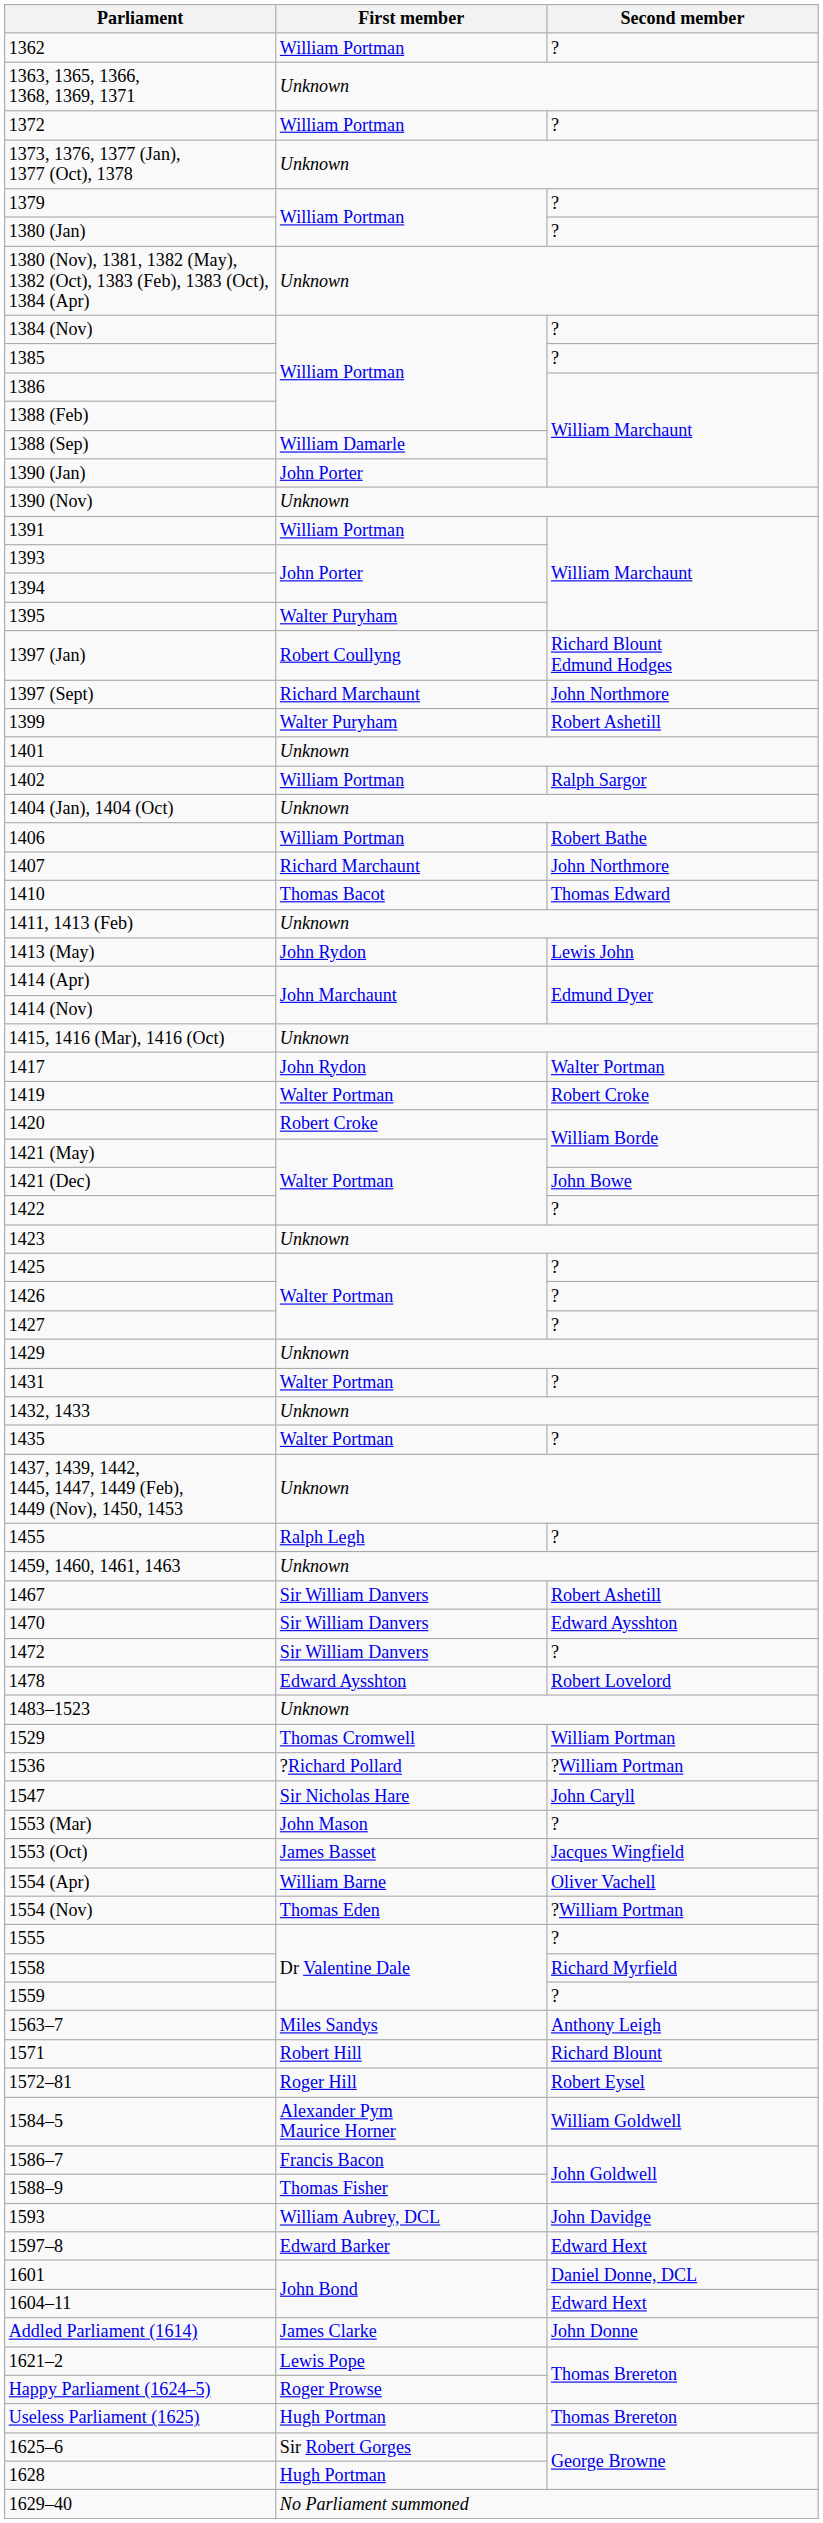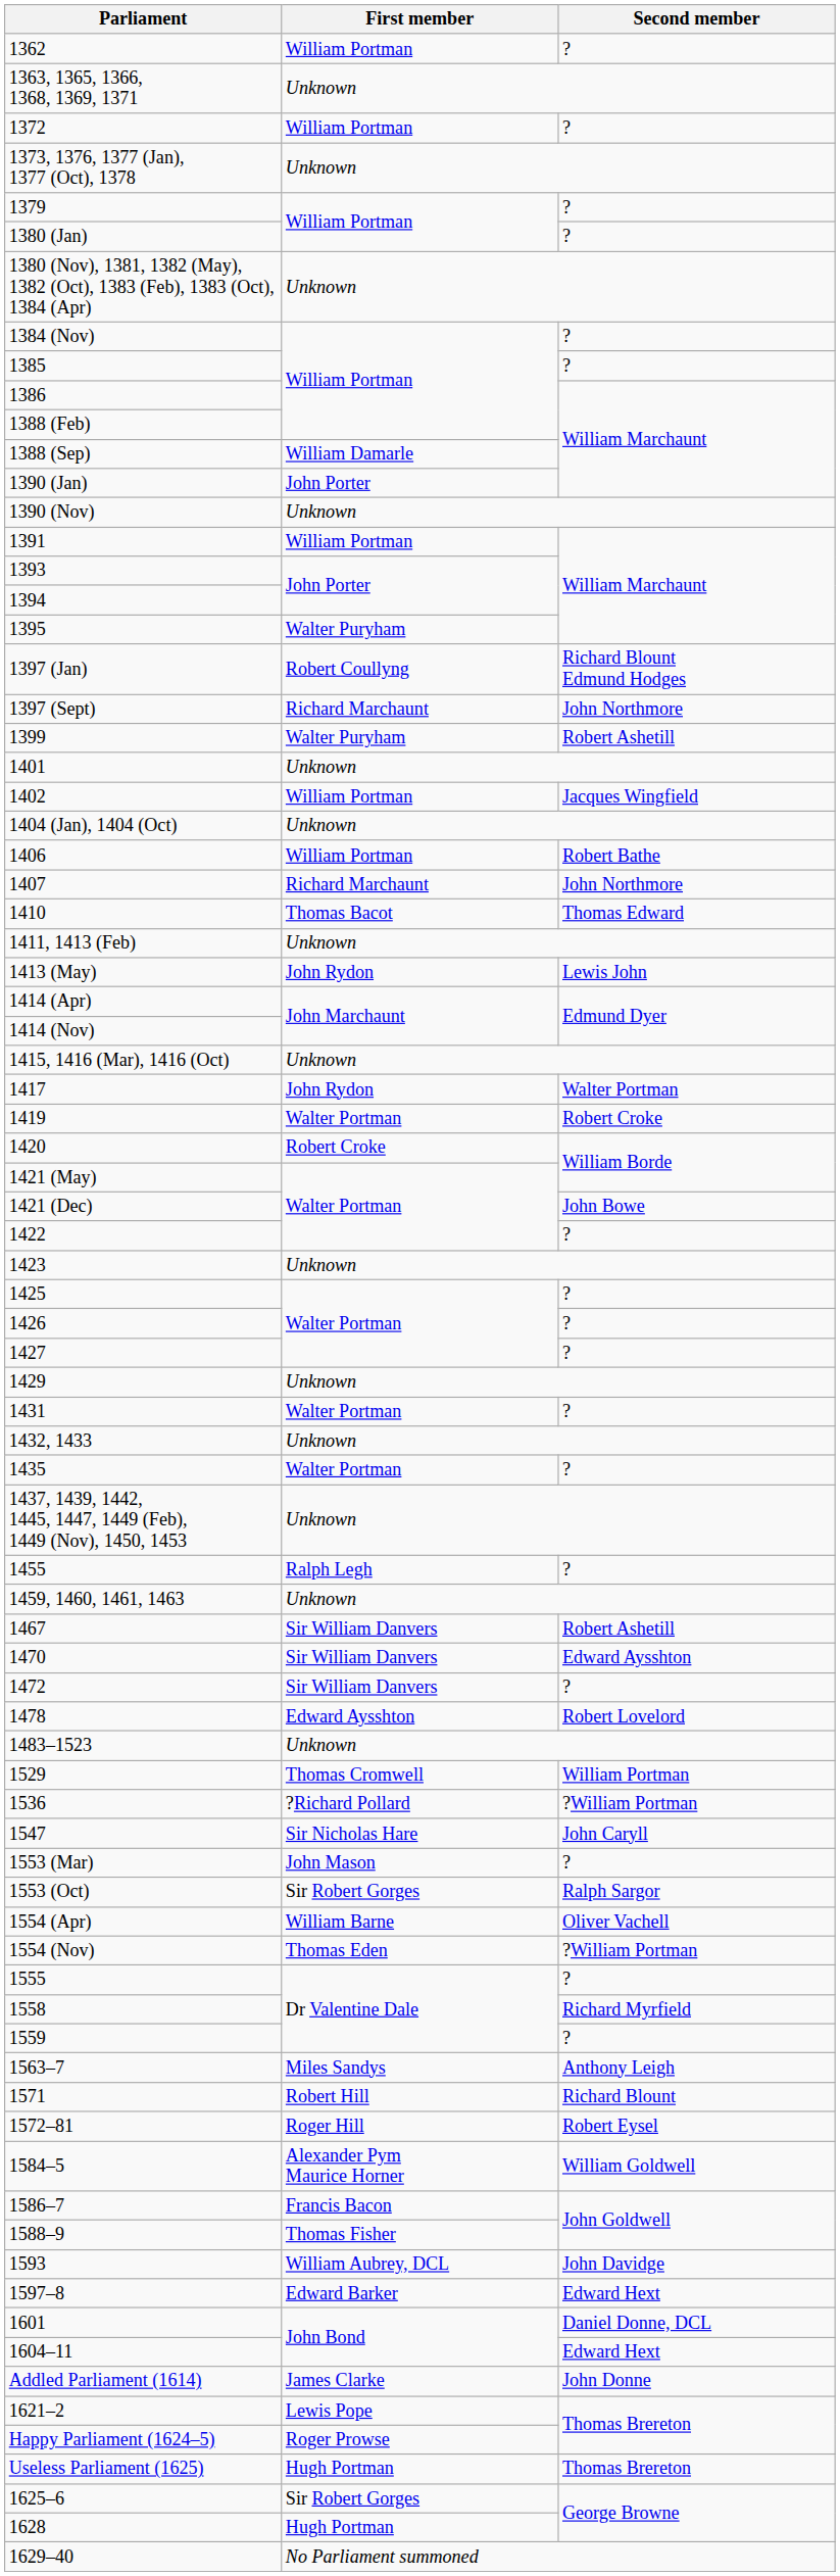 <table class="wikitable">
 <tr>
 <th width="33%">Parliament</th>
 <th width="33%">First member</th>
 <th width="33%">Second member</th>
 </tr>
 <tr>
 <td>1362</td>
 <td><a href='#'>William Portman</a></td>
 <td>?</td>
 </tr>
 <tr>
 <td>1363, 1365, 1366,<br>1368, 1369, 1371</td>
 <td colspan="2"><em>Unknown</em></td>
 </tr>
 <tr>
 <td>1372</td>
 <td><a href='#'>William Portman</a></td>
 <td>?</td>
 </tr>
 <tr>
 <td>1373, 1376, 1377 (Jan),<br>1377 (Oct), 1378</td>
 <td colspan="2"><em>Unknown</em></td>
 </tr>
 <tr>
 <td>1379</td>
 <td rowspan="2"><a href='#'>William Portman</a></td>
 <td>?</td>
 </tr>
 <tr>
 <td>1380 (Jan)</td>
 <td>?</td>
 </tr>
 <tr>
 <td>1380 (Nov), 1381, 1382 (May),<br>1382 (Oct), 1383 (Feb), 1383 (Oct),<br> 1384 (Apr)</td>
 <td colspan="2"><em>Unknown</em></td>
 </tr>
 <tr>
 <td>1384 (Nov)</td>
 <td rowspan="4"><a href='#'>William Portman</a></td>
 <td>?</td>
 </tr>
 <tr>
 <td>1385</td>
 <td>?</td>
 </tr>
 <tr>
 <td>1386</td>
 <td rowspan="4"><a href='#'>William Marchaunt</a></td>
 </tr>
 <tr>
 <td>1388 (Feb)</td>
 </tr>
 <tr>
 <td>1388 (Sep)</td>
 <td><a href='#'>William Damarle</a></td>
 </tr>
 <tr>
 <td>1390 (Jan)</td>
 <td><a href='#'>John Porter</a></td>
 </tr>
 <tr>
 <td>1390 (Nov)</td>
 <td colspan="2"><em>Unknown</em></td>
 </tr>
 <tr>
 <td>1391</td>
 <td><a href='#'>William Portman</a></td>
 <td rowspan="4"><a href='#'>William Marchaunt</a></td>
 </tr>
 <tr>
 <td>1393</td>
 <td rowspan="2"><a href='#'>John Porter</a></td>
 </tr>
 <tr>
 <td>1394</td>
 </tr>
 <tr>
 <td>1395</td>
 <td><a href='#'>Walter Puryham</a></td>
 </tr>
 <tr>
 <td>1397 (Jan)</td>
 <td><a href='#'>Robert Coullyng</a></td>
 <td><a href='#'>Richard Blount</a><br><a href='#'>Edmund Hodges</a></td>
 </tr>
 <tr>
 <td>1397 (Sept)</td>
 <td><a href='#'>Richard Marchaunt</a></td>
 <td><a href='#'>John Northmore</a></td>
 </tr>
 <tr>
 <td>1399</td>
 <td><a href='#'>Walter Puryham</a></td>
 <td><a href='#'>Robert Ashetill</a></td>
 </tr>
 <tr>
 <td>1401</td>
 <td colspan="2"><em>Unknown</em></td>
 </tr>
 <tr>
 <td>1402</td>
 <td><a href='#'>William Portman</a></td>
-<td><a href='#'>Ralph Sargor</a></td>
+<td><a href='#'>Jacques Wingfield</a></td>
 </tr>
 <tr>
 <td>1404 (Jan), 1404 (Oct)</td>
 <td colspan="2"><em>Unknown</em></td>
 </tr>
 <tr>
 <td>1406</td>
 <td><a href='#'>William Portman</a></td>
 <td><a href='#'>Robert Bathe</a></td>
 </tr>
 <tr>
 <td>1407</td>
 <td><a href='#'>Richard Marchaunt</a></td>
 <td><a href='#'>John Northmore</a></td>
 </tr>
 <tr>
 <td>1410</td>
 <td><a href='#'>Thomas Bacot</a></td>
 <td><a href='#'>Thomas Edward</a></td>
 </tr>
 <tr>
 <td>1411, 1413 (Feb)</td>
 <td colspan="2"><em>Unknown</em></td>
 </tr>
 <tr>
 <td>1413 (May)</td>
 <td><a href='#'>John Rydon</a></td>
 <td><a href='#'>Lewis John</a></td>
 </tr>
 <tr>
 <td>1414 (Apr)</td>
 <td rowspan="2"><a href='#'>John Marchaunt</a></td>
 <td rowspan="2"><a href='#'>Edmund Dyer</a></td>
 </tr>
 <tr>
 <td>1414 (Nov)</td>
 </tr>
 <tr>
 <td>1415, 1416 (Mar), 1416 (Oct)</td>
 <td colspan="2"><em>Unknown</em></td>
 </tr>
 <tr>
 <td>1417</td>
 <td><a href='#'>John Rydon</a></td>
 <td><a href='#'>Walter Portman</a></td>
 </tr>
 <tr>
 <td>1419</td>
 <td><a href='#'>Walter Portman</a></td>
 <td><a href='#'>Robert Croke</a></td>
 </tr>
 <tr>
 <td>1420</td>
 <td><a href='#'>Robert Croke</a></td>
 <td rowspan="2"><a href='#'>William Borde</a></td>
 </tr>
 <tr>
 <td>1421 (May)</td>
 <td rowspan="3"><a href='#'>Walter Portman</a></td>
 </tr>
 <tr>
 <td>1421 (Dec)</td>
 <td><a href='#'>John Bowe</a></td>
 </tr>
 <tr>
 <td>1422</td>
 <td>?</td>
 </tr>
 <tr>
 <td>1423</td>
 <td colspan="2"><em>Unknown</em></td>
 </tr>
 <tr>
 <td>1425</td>
 <td rowspan="3"><a href='#'>Walter Portman</a></td>
 <td>?</td>
 </tr>
 <tr>
 <td>1426</td>
 <td>?</td>
 </tr>
 <tr>
 <td>1427</td>
 <td>?</td>
 </tr>
 <tr>
 <td>1429</td>
 <td colspan="2"><em>Unknown</em></td>
 </tr>
 <tr>
 <td>1431</td>
 <td><a href='#'>Walter Portman</a></td>
 <td>?</td>
 </tr>
 <tr>
 <td>1432, 1433</td>
 <td colspan="2"><em>Unknown</em></td>
 </tr>
 <tr>
 <td>1435</td>
 <td><a href='#'>Walter Portman</a></td>
 <td>?</td>
 </tr>
 <tr>
 <td>1437, 1439, 1442,<br>1445, 1447, 1449 (Feb),<br>1449 (Nov), 1450, 1453</td>
 <td colspan="2"><em>Unknown</em></td>
 </tr>
 <tr>
 <td>1455</td>
 <td><a href='#'>Ralph Legh</a></td>
 <td>?</td>
 </tr>
 <tr>
 <td>1459, 1460, 1461, 1463</td>
 <td colspan="2"><em>Unknown</em></td>
 </tr>
 <tr>
 <td>1467</td>
 <td><a href='#'>Sir William Danvers</a></td>
 <td><a href='#'>Robert Ashetill</a></td>
 </tr>
 <tr>
 <td>1470</td>
 <td><a href='#'>Sir William Danvers</a></td>
 <td><a href='#'>Edward Aysshton</a></td>
 </tr>
 <tr>
 <td>1472</td>
 <td><a href='#'>Sir William Danvers</a></td>
 <td>?</td>
 </tr>
 <tr>
 <td>1478</td>
 <td><a href='#'>Edward Aysshton</a></td>
 <td><a href='#'>Robert Lovelord</a></td>
 </tr>
 <tr>
 <td>1483–1523</td>
 <td colspan = "2"><em>Unknown</em></td>
 </tr>
 <tr>
 <td>1529</td>
 <td><a href='#'>Thomas Cromwell</a></td>
 <td><a href='#'>William Portman</a></td>
 </tr>
 <tr>
 <td>1536</td>
 <td>?<a href='#'>Richard Pollard</a></td>
 <td>?<a href='#'>William Portman</a></td>
 </tr>
 <tr>
 <td>1547</td>
 <td><a href='#'>Sir Nicholas Hare</a></td>
 <td><a href='#'>John Caryll</a></td>
 </tr>
 <tr>
 <td>1553 (Mar)</td>
 <td><a href='#'>John Mason</a></td>
 <td>?</td>
 </tr>
 <tr>
 <td>1553 (Oct)</td>
-<td><a href='#'>James Basset</a></td>
-<td><a href='#'>Jacques Wingfield</a></td>
+<td>Sir <a href='#'>Robert Gorges</a></td>
+<td><a href='#'>Ralph Sargor</a></td>
 </tr>
 <tr>
 <td>1554 (Apr)</td>
 <td><a href='#'>William Barne</a></td>
 <td><a href='#'>Oliver Vachell</a></td>
 </tr>
 <tr>
 <td>1554 (Nov)</td>
 <td><a href='#'>Thomas Eden</a></td>
 <td>?<a href='#'>William Portman</a></td>
 </tr>
 <tr>
 <td>1555</td>
 <td rowspan="3">Dr <a href='#'>Valentine Dale</a></td>
 <td>?</td>
 </tr>
 <tr>
 <td>1558</td>
 <td><a href='#'>Richard Myrfield</a></td>
 </tr>
 <tr>
 <td>1559</td>
 <td>?</td>
 </tr>
 <tr>
 <td>1563–7</td>
 <td><a href='#'>Miles Sandys</a></td>
 <td><a href='#'>Anthony Leigh</a></td>
 </tr>
 <tr>
 <td>1571</td>
 <td><a href='#'>Robert Hill</a></td>
 <td><a href='#'>Richard Blount</a></td>
 </tr>
 <tr>
 <td>1572–81</td>
 <td><a href='#'>Roger Hill</a></td>
 <td><a href='#'>Robert Eysel</a></td>
 </tr>
 <tr>
 <td>1584–5</td>
 <td><a href='#'>Alexander Pym</a><br><a href='#'>Maurice Horner</a></td>
 <td><a href='#'>William Goldwell</a></td>
 </tr>
 <tr>
 <td>1586–7</td>
 <td><a href='#'>Francis Bacon</a></td>
 <td rowspan="2"><a href='#'>John Goldwell</a></td>
 </tr>
 <tr>
 <td>1588–9</td>
 <td><a href='#'>Thomas Fisher</a></td>
 </tr>
 <tr>
 <td>1593</td>
 <td><a href='#'>William Aubrey, DCL</a></td>
 <td><a href='#'>John Davidge</a></td>
 </tr>
 <tr>
 <td>1597–8</td>
 <td><a href='#'>Edward Barker</a></td>
 <td><a href='#'>Edward Hext</a></td>
 </tr>
 <tr>
 <td>1601</td>
 <td rowspan="2"><a href='#'>John Bond</a></td>
 <td><a href='#'>Daniel Donne, DCL</a></td>
 </tr>
 <tr>
 <td>1604–11</td>
 <td><a href='#'>Edward Hext</a></td>
 </tr>
 <tr>
 <td><a href='#'>Addled Parliament (1614)</a></td>
 <td><a href='#'>James Clarke</a></td>
 <td><a href='#'>John Donne</a></td>
 </tr>
 <tr>
 <td>1621–2</td>
 <td><a href='#'>Lewis Pope</a></td>
 <td rowspan="2"><a href='#'>Thomas Brereton</a></td>
 </tr>
 <tr>
 <td><a href='#'>Happy Parliament (1624–5)</a></td>
 <td><a href='#'>Roger Prowse</a></td>
 </tr>
 <tr>
 <td><a href='#'>Useless Parliament (1625)</a></td>
 <td><a href='#'>Hugh Portman</a></td>
 <td><a href='#'>Thomas Brereton</a></td>
 </tr>
 <tr>
 <td>1625–6</td>
 <td>Sir <a href='#'>Robert Gorges</a></td>
 <td rowspan="2"><a href='#'>George Browne</a></td>
 </tr>
 <tr>
 <td>1628</td>
 <td><a href='#'>Hugh Portman</a></td>
 </tr>
 <tr>
 <td>1629–40</td>
 <td colspan="4"><em>No Parliament summoned </em></td>
 </tr>
 <tr>
 </tr>
 </table>
